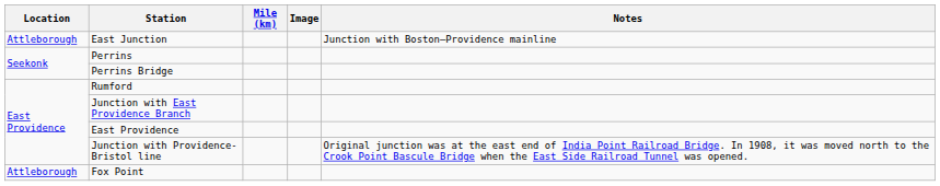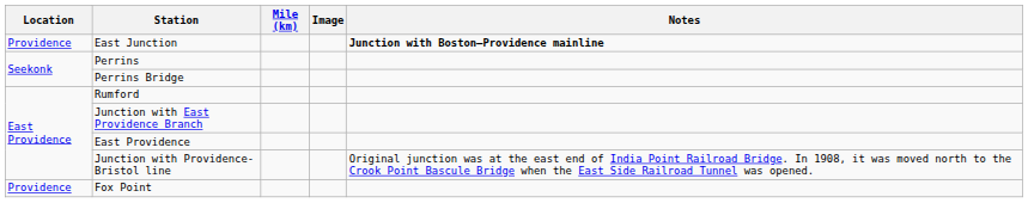 <table class="wikitable">
 <tr>
 <th>Location</th>
 <th>Station</th>
 <th><a href='#'>Mile (km)</a></th>
 <th>Image</th>
 <th>Notes</th>
 </tr>
 <tr>
-<td><a href='#'>Attleborough</a></td>
+<td><a href='#'>Providence</a></td>
 <td>East Junction</td>
 <td></td>
 <td></td>
-<td>Junction with Boston–Providence mainline</td>
+<td><strong>Junction with Boston–Providence mainline</strong></td>
 </tr>
 <tr>
 <td rowspan=2><a href='#'>Seekonk</a></td>
 <td>Perrins</td>
 <td></td>
 <td></td>
 <td></td>
 </tr>
 <tr>
 <td>Perrins Bridge</td>
 <td></td>
 <td></td>
 <td></td>
 </tr>
 <tr>
 <td rowspan=4><a href='#'>East Providence</a></td>
 <td>Rumford</td>
 <td></td>
 <td></td>
 <td></td>
 </tr>
 <tr>
 <td>Junction with <a href='#'>East Providence Branch</a></td>
 <td></td>
 <td></td>
 <td></td>
 </tr>
 <tr>
 <td>East Providence</td>
 <td></td>
 <td></td>
 <td></td>
 </tr>
 <tr>
 <td>Junction with Providence-Bristol line</td>
 <td></td>
 <td></td>
 <td>Original junction was at the east end of <a href='#'>India Point Railroad Bridge</a>. In 1908, it was moved north to the <a href='#'>Crook Point Bascule Bridge</a> when the <a href='#'>East Side Railroad Tunnel</a> was opened.</td>
 </tr>
 <tr>
-<td><a href='#'>Attleborough</a></td>
+<td><a href='#'>Providence</a></td>
 <td>Fox Point</td>
 <td></td>
 <td></td>
 <td></td>
 </tr>
 </table>
